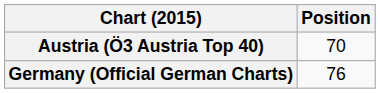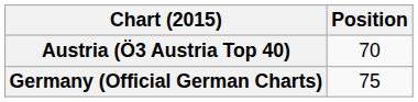 <table class="wikitable sortable plainrowheaders" style="text-align:center">
 <tr>
 <th scope="col">Chart (2015)</th>
 <th scope="col">Position</th>
 </tr>
 <tr>
 <th scope="row">Austria (Ö3 Austria Top 40)</th>
 <td>70</td>
 </tr>
 <tr>
 <th scope="row">Germany (Official German Charts)</th>
-<td>76</td>
+<td>75</td>
 </tr>
 </table>
